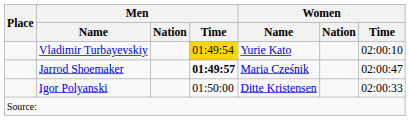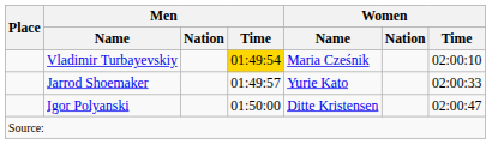 <table class="wikitable">
 <tr>
 <th rowspan="2">Place</th>
 <th colspan="3">Men</th>
 <th colspan="3">Women</th>
 </tr>
 <tr>
 <th>Name</th>
 <th>Nation</th>
 <th>Time</th>
 <th>Name</th>
 <th>Nation</th>
 <th>Time</th>
 </tr>
 <tr>
 <td align="center"></td>
 <td><a href='#'>Vladimir Turbayevskiy</a></td>
 <td></td>
 <td style="background: gold;">01:49:54</td>
-<td><a href='#'>Yurie Kato</a></td>
+<td><a href='#'>Maria Cześnik</a></td>
 <td></td>
 <td>02:00:10</td>
 </tr>
 <tr>
 <td align="center"></td>
 <td><a href='#'>Jarrod Shoemaker</a></td>
 <td></td>
-<td><strong>01:49:57</strong></td>
-<td><a href='#'>Maria Cześnik</a></td>
+<td>01:49:57</td>
+<td><a href='#'>Yurie Kato</a></td>
 <td></td>
-<td>02:00:47</td>
+<td>02:00:33</td>
 </tr>
 <tr>
 <td align="center"></td>
 <td><a href='#'>Igor Polyanski</a></td>
 <td></td>
 <td>01:50:00</td>
 <td><a href='#'>Ditte Kristensen</a></td>
 <td></td>
-<td>02:00:33</td>
+<td>02:00:47</td>
 </tr>
 <tr>
 <td colspan="7"><small>Source:</small></td>
 </tr>
 </table>
